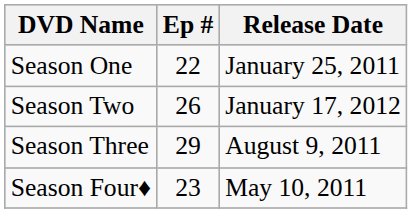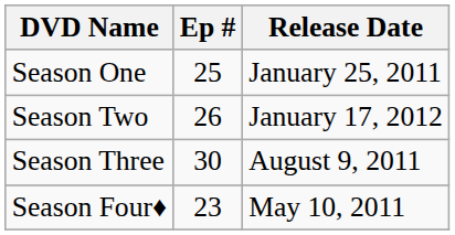 <table class=wikitable>
 <tr>
 <th>DVD Name</th>
 <th>Ep #</th>
 <th>Release Date</th>
 </tr>
 <tr>
 <td>Season One</td>
-<td align=center>22</td>
+<td align=center>25</td>
 <td>January 25, 2011</td>
 </tr>
 <tr>
 <td>Season Two</td>
 <td align=center>26</td>
 <td>January 17, 2012</td>
 </tr>
 <tr>
 <td>Season Three</td>
-<td align=center>29</td>
+<td align=center>30</td>
 <td>August 9, 2011</td>
 </tr>
 <tr>
 <td>Season Four♦</td>
 <td align="center">23</td>
 <td>May 10, 2011</td>
 </tr>
 </table>
